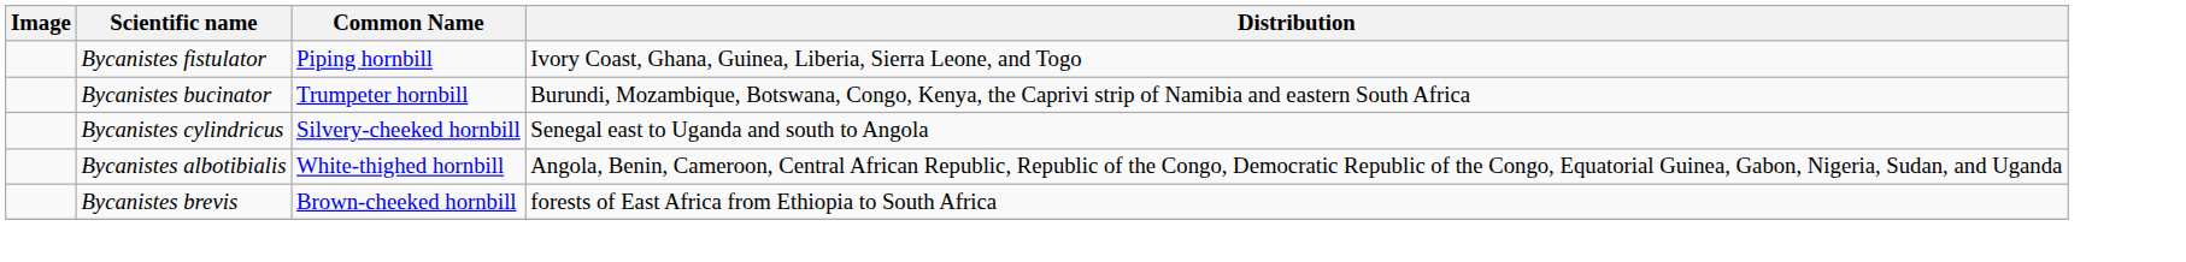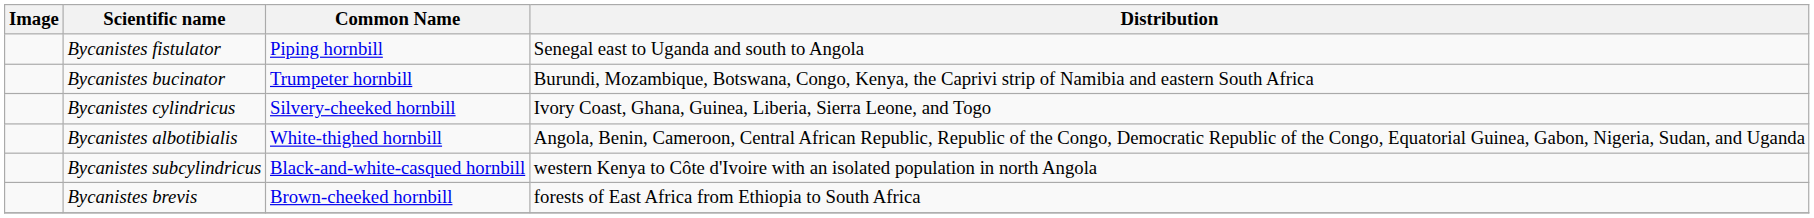 <table class="wikitable">
 <tr>
 <th>Image</th>
 <th>Scientific name</th>
 <th>Common Name</th>
 <th>Distribution</th>
 </tr>
 <tr>
 <td></td>
 <td><em>Bycanistes fistulator</em></td>
 <td><a href='#'>Piping hornbill</a></td>
-<td>Ivory Coast, Ghana, Guinea, Liberia, Sierra Leone, and Togo</td>
+<td>Senegal east to Uganda and south to Angola</td>
 </tr>
 <tr>
 <td></td>
 <td><em>Bycanistes bucinator</em></td>
 <td><a href='#'>Trumpeter hornbill</a></td>
 <td>Burundi, Mozambique, Botswana, Congo, Kenya, the Caprivi strip of Namibia and eastern South Africa</td>
 </tr>
 <tr>
 <td></td>
 <td><em>Bycanistes cylindricus</em></td>
 <td><a href='#'>Silvery-cheeked hornbill</a></td>
-<td>Senegal east to Uganda and south to Angola</td>
+<td>Ivory Coast, Ghana, Guinea, Liberia, Sierra Leone, and Togo</td>
 </tr>
 <tr>
 <td></td>
 <td><em>Bycanistes albotibialis</em></td>
 <td><a href='#'>White-thighed hornbill</a></td>
 <td>Angola, Benin, Cameroon, Central African Republic, Republic of the Congo, Democratic Republic of the Congo, Equatorial Guinea, Gabon, Nigeria, Sudan, and Uganda</td>
+</tr>
+<tr>
+<td></td>
+<td><em>Bycanistes subcylindricus</em></td>
+<td><a href='#'>Black-and-white-casqued hornbill</a></td>
+<td>western Kenya to Côte d'Ivoire with an isolated population in north Angola</td>
 </tr>
 <tr>
 <td></td>
 <td><em>Bycanistes brevis</em></td>
 <td><a href='#'>Brown-cheeked hornbill</a></td>
 <td>forests of East Africa from Ethiopia to South Africa</td>
 </tr>
 <tr>
 </tr>
 </table>
